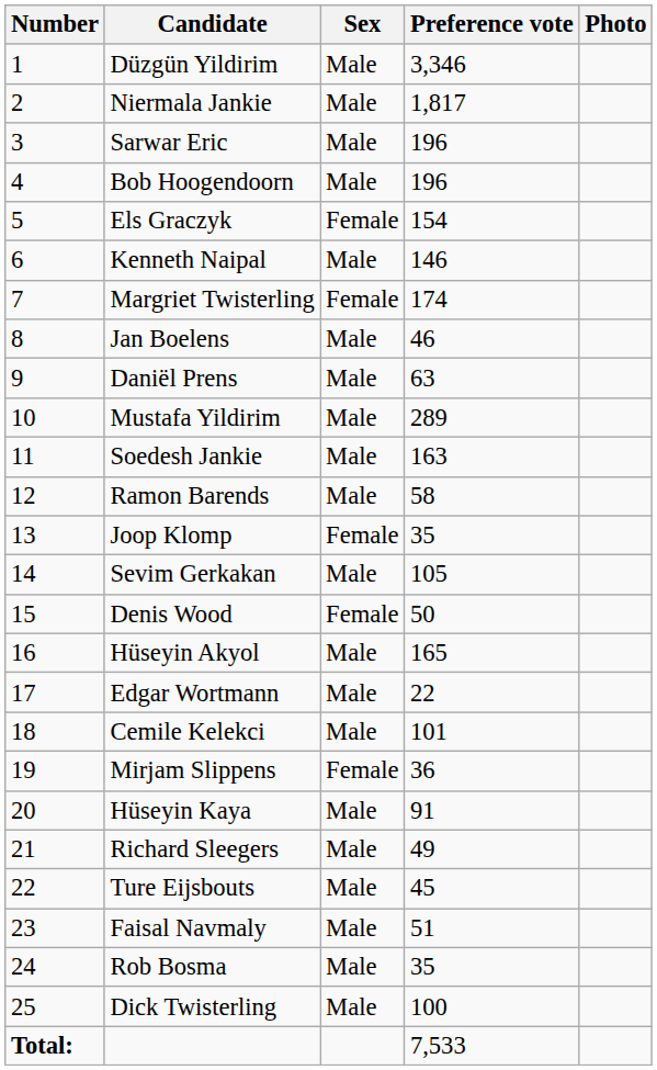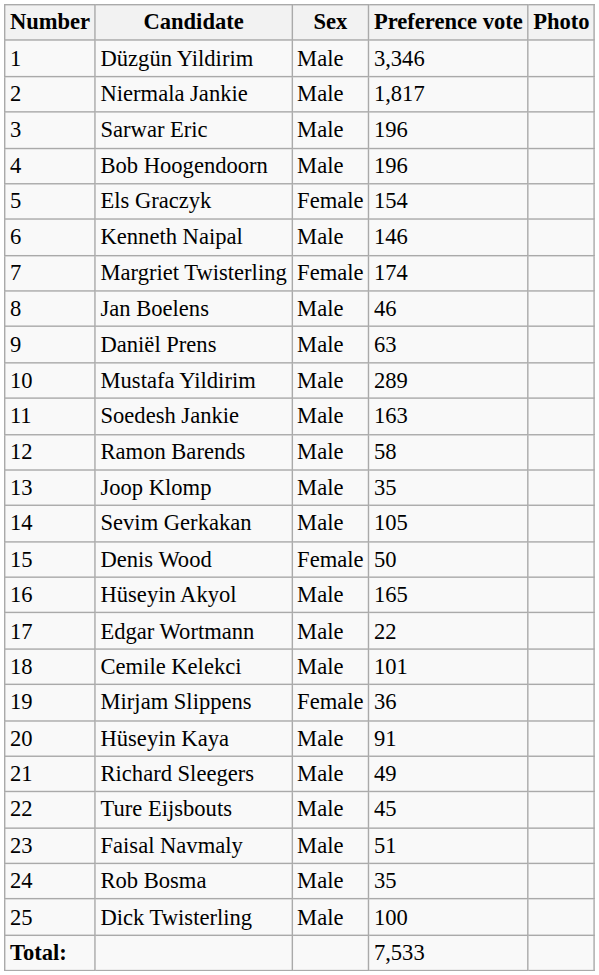 <table class="wikitable vatop">
 <tr>
 <th>Number</th>
 <th>Candidate</th>
 <th>Sex</th>
 <th>Preference vote</th>
 <th>Photo</th>
 </tr>
 <tr>
 <td>1</td>
 <td>Düzgün Yildirim</td>
 <td>Male</td>
 <td>3,346</td>
 <td></td>
 </tr>
 <tr>
 <td>2</td>
 <td>Niermala Jankie</td>
 <td>Male</td>
 <td>1,817</td>
 <td></td>
 </tr>
 <tr>
 <td>3</td>
 <td>Sarwar Eric</td>
 <td>Male</td>
 <td>196</td>
 <td></td>
 </tr>
 <tr>
 <td>4</td>
 <td>Bob Hoogendoorn</td>
 <td>Male</td>
 <td>196</td>
 <td></td>
 </tr>
 <tr>
 <td>5</td>
 <td>Els Graczyk</td>
 <td>Female</td>
 <td>154</td>
 <td></td>
 </tr>
 <tr>
 <td>6</td>
 <td>Kenneth Naipal</td>
 <td>Male</td>
 <td>146</td>
 <td></td>
 </tr>
 <tr>
 <td>7</td>
 <td>Margriet Twisterling</td>
 <td>Female</td>
 <td>174</td>
 <td></td>
 </tr>
 <tr>
 <td>8</td>
 <td>Jan Boelens</td>
 <td>Male</td>
 <td>46</td>
 <td></td>
 </tr>
 <tr>
 <td>9</td>
 <td>Daniël Prens</td>
 <td>Male</td>
 <td>63</td>
 <td></td>
 </tr>
 <tr>
 <td>10</td>
 <td>Mustafa Yildirim</td>
 <td>Male</td>
 <td>289</td>
 <td></td>
 </tr>
 <tr>
 <td>11</td>
 <td>Soedesh Jankie</td>
 <td>Male</td>
 <td>163</td>
 <td></td>
 </tr>
 <tr>
 <td>12</td>
 <td>Ramon Barends</td>
 <td>Male</td>
 <td>58</td>
 <td></td>
 </tr>
 <tr>
 <td>13</td>
 <td>Joop Klomp</td>
-<td>Female</td>
+<td>Male</td>
 <td>35</td>
 <td></td>
 </tr>
 <tr>
 <td>14</td>
 <td>Sevim Gerkakan</td>
 <td>Male</td>
 <td>105</td>
 <td></td>
 </tr>
 <tr>
 <td>15</td>
 <td>Denis Wood</td>
 <td>Female</td>
 <td>50</td>
 <td></td>
 </tr>
 <tr>
 <td>16</td>
 <td>Hüseyin Akyol</td>
 <td>Male</td>
 <td>165</td>
 <td></td>
 </tr>
 <tr>
 <td>17</td>
 <td>Edgar Wortmann</td>
 <td>Male</td>
 <td>22</td>
 <td></td>
 </tr>
 <tr>
 <td>18</td>
 <td>Cemile Kelekci</td>
 <td>Male</td>
 <td>101</td>
 <td></td>
 </tr>
 <tr>
 <td>19</td>
 <td>Mirjam Slippens</td>
 <td>Female</td>
 <td>36</td>
 <td></td>
 </tr>
 <tr>
 <td>20</td>
 <td>Hüseyin Kaya</td>
 <td>Male</td>
 <td>91</td>
 <td></td>
 </tr>
 <tr>
 <td>21</td>
 <td>Richard Sleegers</td>
 <td>Male</td>
 <td>49</td>
 <td></td>
 </tr>
 <tr>
 <td>22</td>
 <td>Ture Eijsbouts</td>
 <td>Male</td>
 <td>45</td>
 <td></td>
 </tr>
 <tr>
 <td>23</td>
 <td>Faisal Navmaly</td>
 <td>Male</td>
 <td>51</td>
 <td></td>
 </tr>
 <tr>
 <td>24</td>
 <td>Rob Bosma</td>
 <td>Male</td>
 <td>35</td>
 <td></td>
 </tr>
 <tr>
 <td>25</td>
 <td>Dick Twisterling</td>
 <td>Male</td>
 <td>100</td>
 <td></td>
 </tr>
 <tr>
 <td><strong>Total:</strong></td>
 <td></td>
 <td></td>
 <td>7,533</td>
 <td></td>
 </tr>
 </table>
